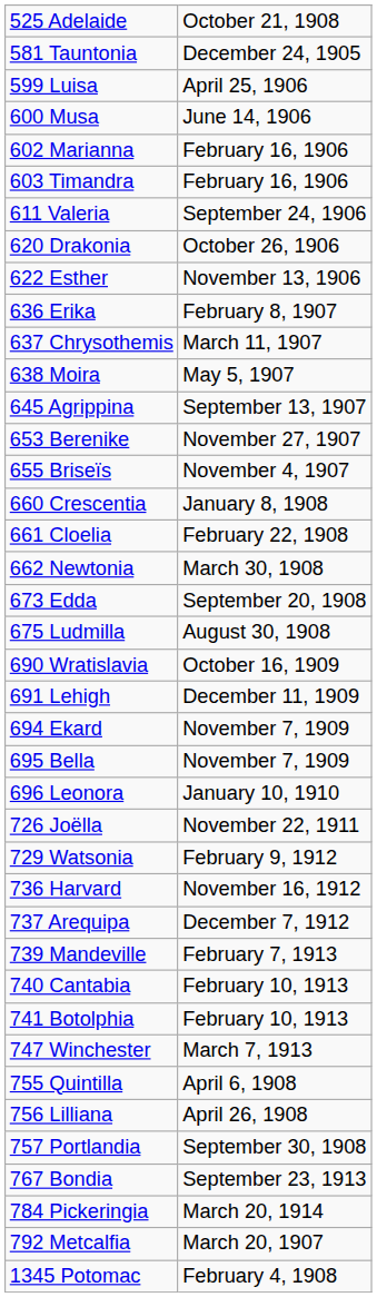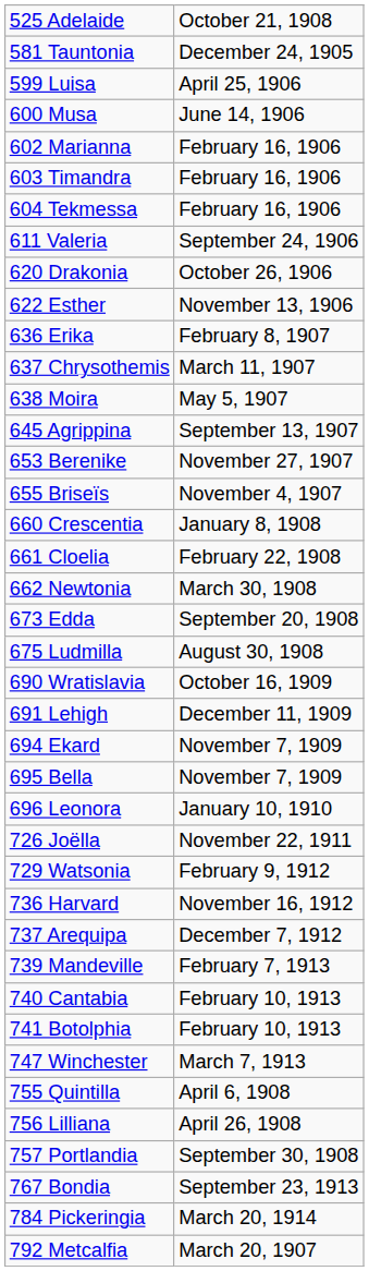 <table class="wikitable"|>
 <tr>
 <td><a href='#'>525 Adelaide</a></td>
 <td>October 21, 1908</td>
 </tr>
 <tr>
 <td><a href='#'>581 Tauntonia</a></td>
 <td>December 24, 1905</td>
 </tr>
 <tr>
 <td><a href='#'>599 Luisa</a></td>
 <td>April 25, 1906</td>
 </tr>
 <tr>
 <td><a href='#'>600 Musa</a></td>
 <td>June 14, 1906</td>
 </tr>
 <tr>
 <td><a href='#'>602 Marianna</a></td>
 <td>February 16, 1906</td>
 </tr>
 <tr>
 <td><a href='#'>603 Timandra</a></td>
+<td>February 16, 1906</td>
+</tr>
+<tr>
+<td><a href='#'>604 Tekmessa</a></td>
 <td>February 16, 1906</td>
 </tr>
 <tr>
 <td><a href='#'>611 Valeria</a></td>
 <td>September 24, 1906</td>
 </tr>
 <tr>
 <td><a href='#'>620 Drakonia</a></td>
 <td>October 26, 1906</td>
 </tr>
 <tr>
 <td><a href='#'>622 Esther</a></td>
 <td>November 13, 1906</td>
 </tr>
 <tr>
 <td><a href='#'>636 Erika</a></td>
 <td>February 8, 1907</td>
 </tr>
 <tr>
 <td><a href='#'>637 Chrysothemis</a></td>
 <td>March 11, 1907</td>
 </tr>
 <tr>
 <td><a href='#'>638 Moira</a></td>
 <td>May 5, 1907</td>
 </tr>
 <tr>
 <td><a href='#'>645 Agrippina</a></td>
 <td>September 13, 1907</td>
 </tr>
 <tr>
 <td><a href='#'>653 Berenike</a></td>
 <td>November 27, 1907</td>
 </tr>
 <tr>
 <td><a href='#'>655 Briseïs</a></td>
 <td>November 4, 1907</td>
 </tr>
 <tr>
 <td><a href='#'>660 Crescentia</a></td>
 <td>January 8, 1908</td>
 </tr>
 <tr>
 <td><a href='#'>661 Cloelia</a></td>
 <td>February 22, 1908</td>
 </tr>
 <tr>
 <td><a href='#'>662 Newtonia</a></td>
 <td>March 30, 1908</td>
 </tr>
 <tr>
 <td><a href='#'>673 Edda</a></td>
 <td>September 20, 1908</td>
 </tr>
 <tr>
 <td><a href='#'>675 Ludmilla</a></td>
 <td>August 30, 1908</td>
 </tr>
 <tr>
 <td><a href='#'>690 Wratislavia</a></td>
 <td>October 16, 1909</td>
 </tr>
 <tr>
 <td><a href='#'>691 Lehigh</a></td>
 <td>December 11, 1909</td>
 </tr>
 <tr>
 <td><a href='#'>694 Ekard</a></td>
 <td>November 7, 1909</td>
 </tr>
 <tr>
 <td><a href='#'>695 Bella</a></td>
 <td>November 7, 1909</td>
 </tr>
 <tr>
 <td><a href='#'>696 Leonora</a></td>
 <td>January 10, 1910</td>
 </tr>
 <tr>
 <td><a href='#'>726 Joëlla</a></td>
 <td>November 22, 1911</td>
 </tr>
 <tr>
 <td><a href='#'>729 Watsonia</a></td>
 <td>February 9, 1912</td>
 </tr>
 <tr>
 <td><a href='#'>736 Harvard</a></td>
 <td>November 16, 1912</td>
 </tr>
 <tr>
 <td><a href='#'>737 Arequipa</a></td>
 <td>December 7, 1912</td>
 </tr>
 <tr>
 <td><a href='#'>739 Mandeville</a></td>
 <td>February 7, 1913</td>
 </tr>
 <tr>
 <td><a href='#'>740 Cantabia</a></td>
 <td>February 10, 1913</td>
 </tr>
 <tr>
 <td><a href='#'>741 Botolphia</a></td>
 <td>February 10, 1913</td>
 </tr>
 <tr>
 <td><a href='#'>747 Winchester</a></td>
 <td>March 7, 1913</td>
 </tr>
 <tr>
 <td><a href='#'>755 Quintilla</a></td>
 <td>April 6, 1908</td>
 </tr>
 <tr>
 <td><a href='#'>756 Lilliana</a></td>
 <td>April 26, 1908</td>
 </tr>
 <tr>
 <td><a href='#'>757 Portlandia</a></td>
 <td>September 30, 1908</td>
 </tr>
 <tr>
 <td><a href='#'>767 Bondia</a></td>
 <td>September 23, 1913</td>
 </tr>
 <tr>
 <td><a href='#'>784 Pickeringia</a></td>
 <td>March 20, 1914</td>
 </tr>
 <tr>
 <td><a href='#'>792 Metcalfia</a></td>
 <td>March 20, 1907</td>
 </tr>
-<tr>
-<td><a href='#'>1345 Potomac</a></td>
-<td>February 4, 1908</td>
-</tr>
 </table>
